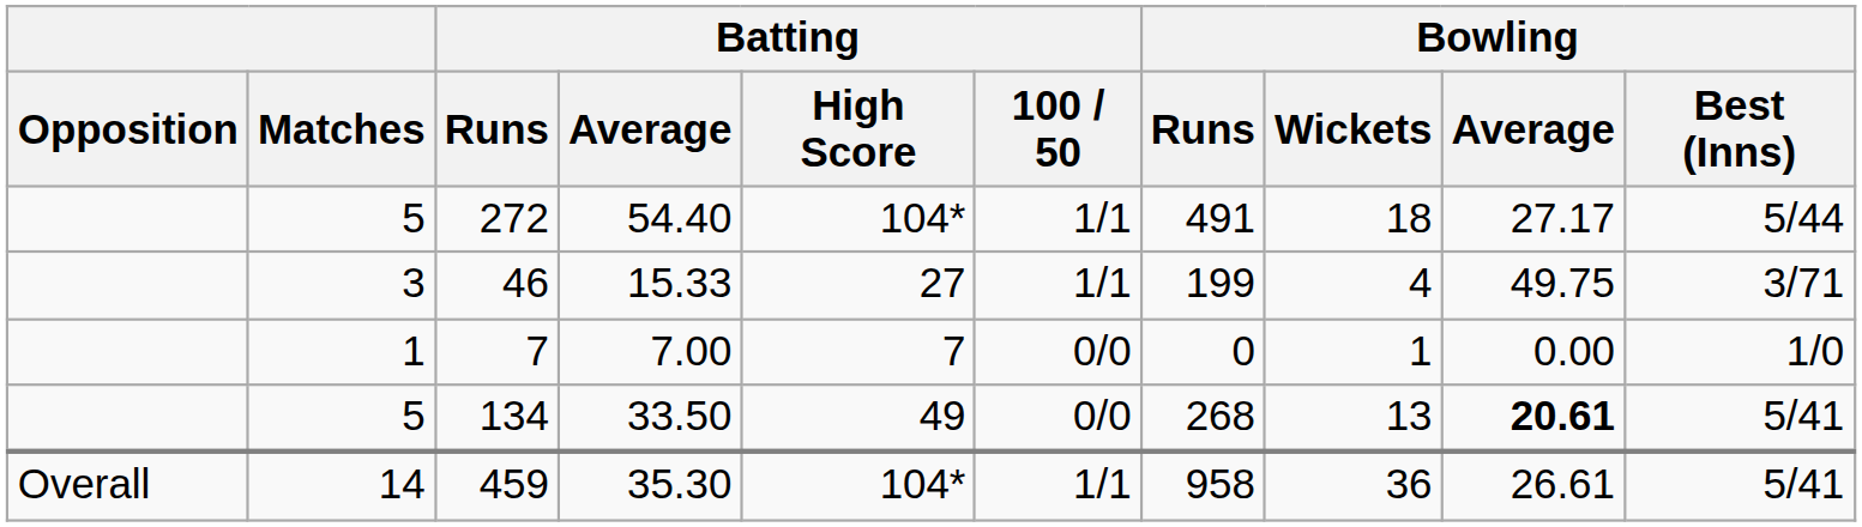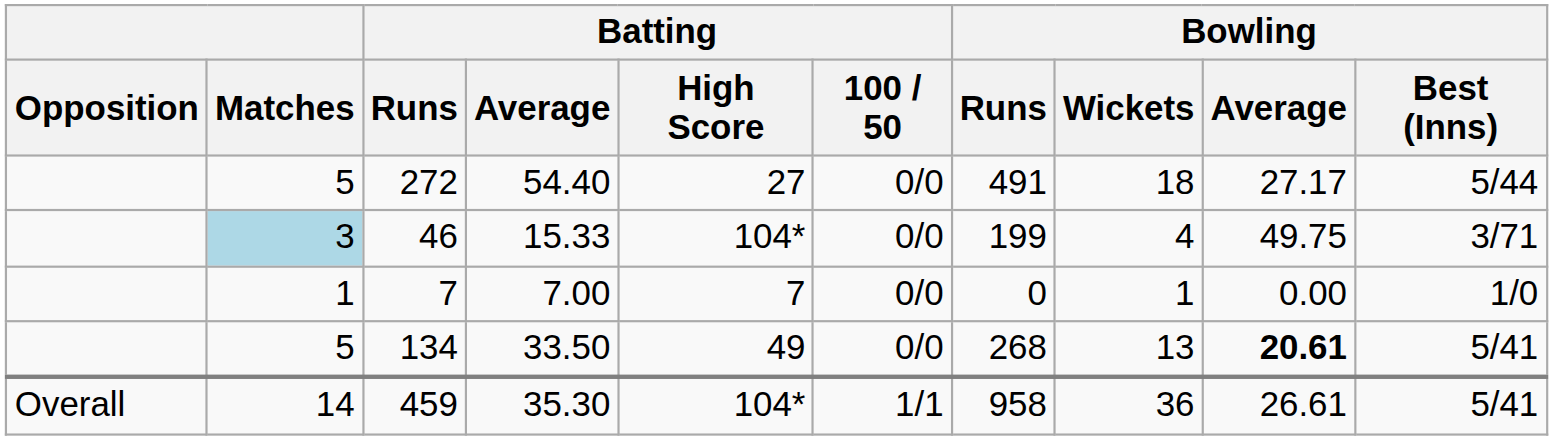 <table class="wikitable" style="margin: 1em auto 1em auto" width="80%">
 <tr>
 <th colspan=2> </th>
 <th colspan=4>Batting</th>
 <th colspan=4>Bowling</th>
 </tr>
 <tr>
 <th style="text-align:left;">Opposition</th>
 <th>Matches</th>
 <th>Runs</th>
 <th>Average</th>
 <th>High Score</th>
 <th>100 / 50</th>
 <th>Runs</th>
 <th>Wickets</th>
 <th>Average</th>
 <th>Best (Inns)</th>
 </tr>
 <tr style="text-align:right;">
 <td style="text-align:left;"></td>
 <td>5</td>
 <td>272</td>
 <td>54.40</td>
-<td>104*</td>
-<td>1/1</td>
+<td>27</td>
+<td>0/0</td>
 <td>491</td>
 <td>18</td>
 <td>27.17</td>
 <td>5/44</td>
 </tr>
 <tr style="text-align:right;">
 <td style="text-align:left;"></td>
-<td>3</td>
+<td style="background: lightblue;">3</td>
 <td>46</td>
 <td>15.33</td>
-<td>27</td>
-<td>1/1</td>
+<td>104*</td>
+<td>0/0</td>
 <td>199</td>
 <td>4</td>
 <td>49.75</td>
 <td>3/71</td>
 </tr>
 <tr style="text-align:right;">
 <td style="text-align:left;"></td>
 <td>1</td>
 <td>7</td>
 <td>7.00</td>
 <td>7</td>
 <td>0/0</td>
 <td>0</td>
 <td>1</td>
 <td>0.00</td>
 <td>1/0</td>
 </tr>
 <tr style="text-align:right;">
 <td style="text-align:left;"></td>
 <td>5</td>
 <td>134</td>
 <td>33.50</td>
 <td>49</td>
 <td>0/0</td>
 <td>268</td>
 <td>13</td>
 <td><strong>20.61</strong></td>
 <td>5/41</td>
 </tr>
 <tr style="text-align:right; border-top:solid 2px grey;">
 <td style="text-align:left;">Overall</td>
 <td>14</td>
 <td>459</td>
 <td>35.30</td>
 <td>104*</td>
 <td>1/1</td>
 <td>958</td>
 <td>36</td>
 <td>26.61</td>
 <td>5/41</td>
 </tr>
 </table>
